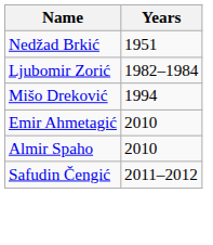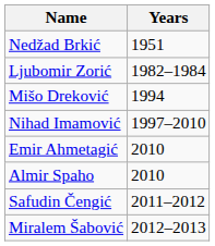 <table class="wikitable">
 <tr>
 <th>Name</th>
 <th>Years</th>
 </tr>
 <tr>
 <td> <a href='#'>Nedžad Brkić</a></td>
 <td>1951</td>
 </tr>
 <tr>
 <td> <a href='#'>Ljubomir Zorić</a></td>
 <td>1982–1984</td>
 </tr>
 <tr>
 <td> <a href='#'>Mišo Dreković</a></td>
 <td>1994</td>
 </tr>
 <tr>
+<td> <a href='#'>Nihad Imamović</a></td>
+<td>1997–2010</td>
+</tr>
+<tr>
 <td> <a href='#'>Emir Ahmetagić</a></td>
 <td>2010</td>
 </tr>
 <tr>
 <td> <a href='#'>Almir Spaho</a></td>
 <td>2010</td>
 </tr>
 <tr>
 <td> <a href='#'>Safudin Čengić</a></td>
 <td>2011–2012</td>
 </tr>
+<tr>
+<td> <a href='#'>Miralem Šabović</a></td>
+<td>2012–2013</td>
+</tr>
 </table>
